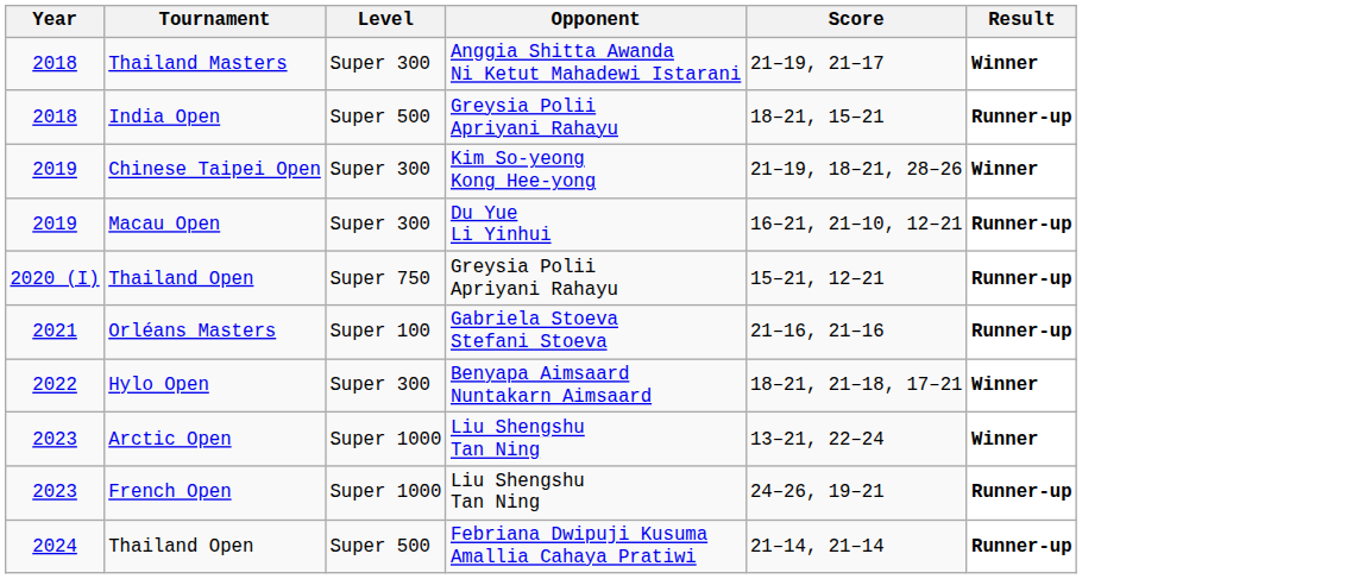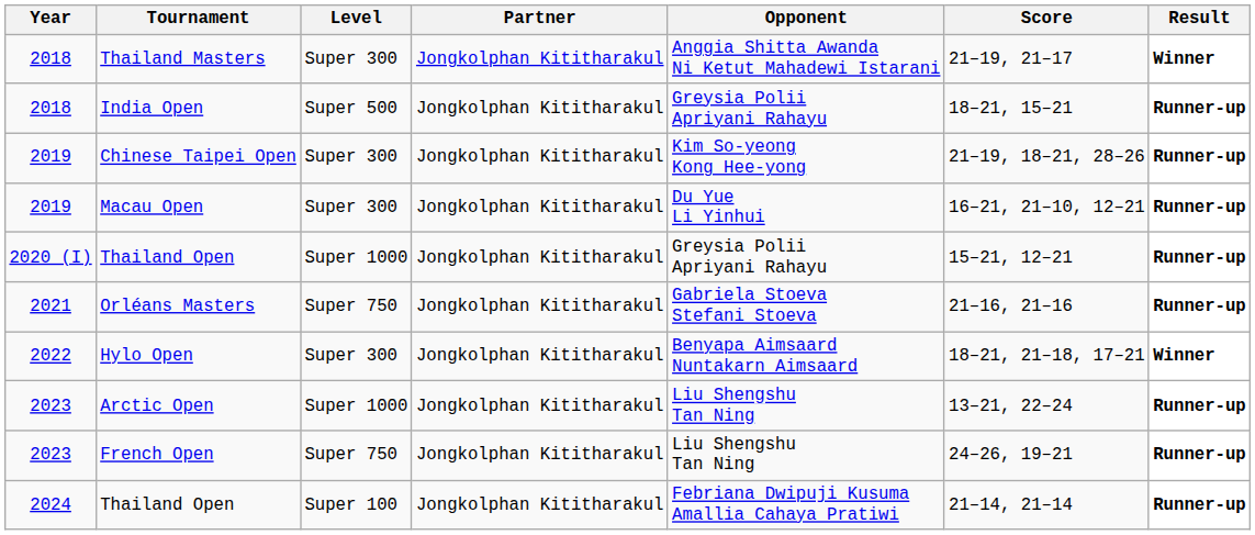 <table class="sortable wikitable" style="font-size: 90%;">
 <tr>
 <th>Year</th>
 <th>Tournament</th>
 <th>Level</th>
+<th>Partner</th>
 <th>Opponent</th>
 <th>Score</th>
 <th>Result</th>
 </tr>
 <tr>
 <td align="center"><a href='#'>2018</a></td>
 <td align="left"><a href='#'>Thailand Masters</a></td>
 <td align="left">Super 300</td>
+<td align="left"> <a href='#'>Jongkolphan Kititharakul</a></td>
 <td align="left"> <a href='#'>Anggia Shitta Awanda</a><br> <a href='#'>Ni Ketut Mahadewi Istarani</a></td>
 <td align="left">21–19, 21–17</td>
 <td style="text-align:left; background:white"> <strong>Winner</strong></td>
 </tr>
 <tr>
 <td align="center"><a href='#'>2018</a></td>
 <td align="left"><a href='#'>India Open</a></td>
 <td align="left">Super 500</td>
+<td align="left"> Jongkolphan Kititharakul</td>
 <td align="left"> <a href='#'>Greysia Polii</a><br> <a href='#'>Apriyani Rahayu</a></td>
 <td align="left">18–21, 15–21</td>
 <td style="text-align:left; background:white"> <strong>Runner-up</strong></td>
 </tr>
 <tr>
 <td align="center"><a href='#'>2019</a></td>
 <td align="left"><a href='#'>Chinese Taipei Open</a></td>
 <td align="left">Super 300</td>
+<td align="left"> Jongkolphan Kititharakul</td>
 <td align="left"> <a href='#'>Kim So-yeong</a><br> <a href='#'>Kong Hee-yong</a></td>
 <td align="left">21–19, 18–21, 28–26</td>
-<td style="text-align:left; background:white"> <strong>Winner</strong></td>
+<td style="text-align:left; background:white"> <strong>Runner-up</strong></td>
 </tr>
 <tr>
 <td align="center"><a href='#'>2019</a></td>
 <td align="left"><a href='#'>Macau Open</a></td>
 <td align="left">Super 300</td>
+<td align="left"> Jongkolphan Kititharakul</td>
 <td align="left"> <a href='#'>Du Yue</a><br> <a href='#'>Li Yinhui</a></td>
 <td align="left">16–21, 21–10, 12–21</td>
 <td style="text-align:left; background:white"> <strong>Runner-up</strong></td>
 </tr>
 <tr>
 <td align="center"><a href='#'>2020 (I)</a></td>
 <td align="left"><a href='#'>Thailand Open</a></td>
-<td align="left">Super 750</td>
+<td align="left">Super 1000</td>
+<td align="left"> Jongkolphan Kititharakul</td>
 <td align="left"> Greysia Polii<br> Apriyani Rahayu</td>
 <td align="left">15–21, 12–21</td>
 <td style="text-align:left; background:white"> <strong>Runner-up</strong></td>
 </tr>
 <tr>
 <td align="center"><a href='#'>2021</a></td>
 <td align="left"><a href='#'>Orléans Masters</a></td>
-<td align="left">Super 100</td>
+<td align="left">Super 750</td>
+<td align="left"> Jongkolphan Kititharakul</td>
 <td align="left"> <a href='#'>Gabriela Stoeva</a><br> <a href='#'>Stefani Stoeva</a></td>
 <td align="left">21–16, 21–16</td>
 <td style="text-align:left; background:white"> <strong>Runner-up</strong></td>
 </tr>
 <tr>
 <td align="center"><a href='#'>2022</a></td>
 <td align="left"><a href='#'>Hylo Open</a></td>
 <td align="left">Super 300</td>
+<td align="left"> Jongkolphan Kititharakul</td>
 <td align="left"> <a href='#'>Benyapa Aimsaard</a><br> <a href='#'>Nuntakarn Aimsaard</a></td>
 <td align="left">18–21, 21–18, 17–21</td>
 <td style="text-align:left; background:white"> <strong>Winner</strong></td>
 </tr>
 <tr>
 <td align="center"><a href='#'>2023</a></td>
 <td align="left"><a href='#'>Arctic Open</a></td>
 <td align="left">Super 1000</td>
+<td align="left"> Jongkolphan Kititharakul</td>
 <td align="left"> <a href='#'>Liu Shengshu</a><br> <a href='#'>Tan Ning</a></td>
 <td align="left">13–21, 22–24</td>
-<td style="text-align:left; background:white"> <strong>Winner</strong></td>
+<td style="text-align:left; background:white"> <strong>Runner-up</strong></td>
 </tr>
 <tr>
 <td align="center"><a href='#'>2023</a></td>
 <td align="left"><a href='#'>French Open</a></td>
-<td align="left">Super 1000</td>
+<td align="left">Super 750</td>
+<td align="left"> Jongkolphan Kititharakul</td>
 <td align="left"> Liu Shengshu<br> Tan Ning</td>
 <td align="left">24–26, 19–21</td>
 <td style="text-align:left; background:white"> <strong>Runner-up</strong></td>
 </tr>
 <tr>
 <td align="center"><a href='#'>2024</a></td>
 <td align="left">Thailand Open</td>
-<td align="left">Super 500</td>
+<td align="left">Super 100</td>
+<td align="left"> Jongkolphan Kititharakul</td>
 <td align="left"> <a href='#'>Febriana Dwipuji Kusuma</a><br> <a href='#'>Amallia Cahaya Pratiwi</a></td>
 <td align="left">21–14, 21–14</td>
 <td style="text-align:left; background:white"> <strong>Runner-up</strong></td>
 </tr>
 </table>
